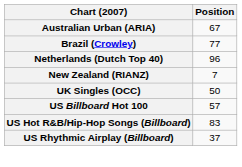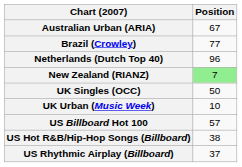 <table class="wikitable sortable plainrowheaders" style="text-align:center">
 <tr>
 <th>Chart (2007)</th>
 <th>Position</th>
 </tr>
 <tr>
 <th scope="row">Australian Urban (ARIA)</th>
 <td>67</td>
 </tr>
 <tr>
 <th scope="row">Brazil (<a href='#'>Crowley</a>)</th>
 <td>77</td>
 </tr>
 <tr>
 <th scope="row">Netherlands (Dutch Top 40)</th>
 <td>96</td>
 </tr>
 <tr>
 <th scope="row">New Zealand (RIANZ)</th>
-<td>7</td>
+<td style="background: lightgreen;">7</td>
 </tr>
 <tr>
 <th scope="row">UK Singles (OCC)</th>
 <td>50</td>
+</tr>
+<tr>
+<th scope="row">UK Urban (<em><a href='#'>Music Week</a></em>)</th>
+<td>10</td>
 </tr>
 <tr>
 <th scope="row">US <em>Billboard</em> Hot 100</th>
 <td>57</td>
 </tr>
 <tr>
 <th scope="row">US Hot R&B/Hip-Hop Songs (<em>Billboard</em>)</th>
-<td>83</td>
+<td>38</td>
 </tr>
 <tr>
 <th scope="row">US Rhythmic Airplay (<em>Billboard</em>)</th>
 <td>37</td>
 </tr>
 </table>
